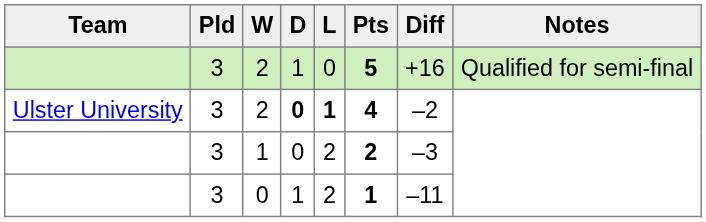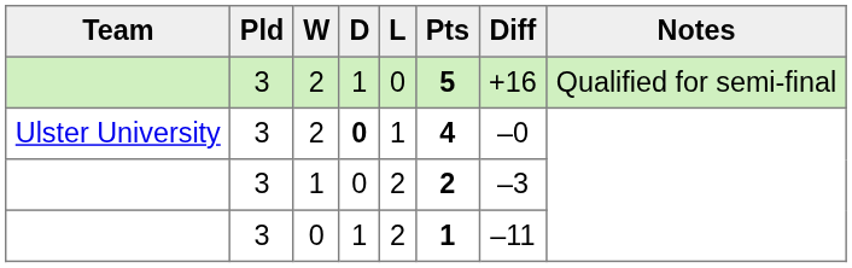 <table style=border-collapse:collapse border=1 cellspacing=0 cellpadding=5>
 <tr align=center bgcolor=#efefef>
 <th>Team</th>
 <th>Pld</th>
 <th>W</th>
 <th>D</th>
 <th>L</th>
 <th>Pts</th>
 <th>Diff</th>
 <th>Notes</th>
 </tr>
 <tr align=center style="background:#D0F0C0;">
 <td style="text-align:left;"> </td>
 <td>3</td>
 <td>2</td>
 <td>1</td>
 <td>0</td>
 <td><strong>5</strong></td>
 <td>+16</td>
 <td rowspan=1>Qualified for semi-final</td>
 </tr>
 <tr align=center style="background:#FFFFFF;">
 <td style="text-align:left;"> <a href='#'>Ulster University</a></td>
 <td>3</td>
 <td>2</td>
 <td><strong>0</strong></td>
-<td><strong>1</strong></td>
+<td>1</td>
 <td><strong>4</strong></td>
-<td>–2</td>
+<td>–0</td>
 <td rowspan=3></td>
 </tr>
 <tr align=center style="background:#FFFFFF;">
 <td style="text-align:left;"> </td>
 <td>3</td>
 <td>1</td>
 <td>0</td>
 <td>2</td>
 <td><strong>2</strong></td>
 <td>–3</td>
 </tr>
 <tr align=center style="background:#FFFFFF;">
 <td style="text-align:left;"> </td>
 <td>3</td>
 <td>0</td>
 <td>1</td>
 <td>2</td>
 <td><strong>1</strong></td>
 <td>–11</td>
 </tr>
 </table>
